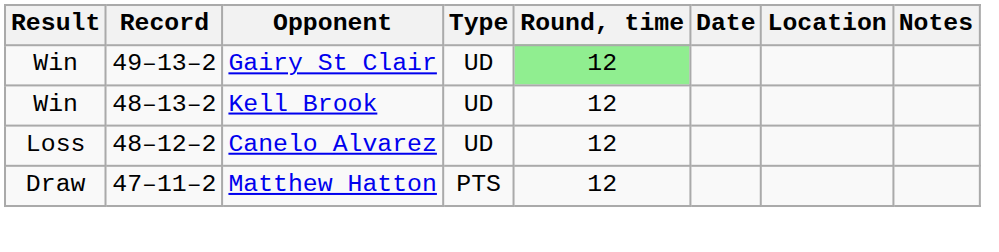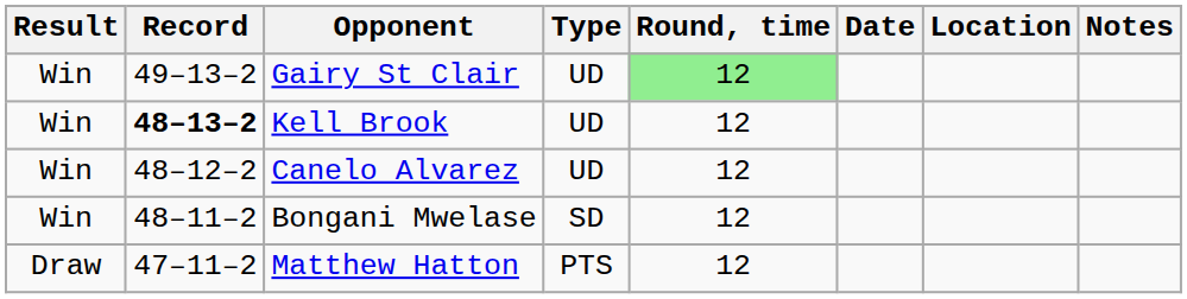 <table class="wikitable" style="text-align:center; font-size:95%">
 <tr>
 <th>Result</th>
 <th>Record</th>
 <th>Opponent</th>
 <th>Type</th>
 <th>Round, time</th>
 <th>Date</th>
 <th>Location</th>
 <th>Notes</th>
 </tr>
 <tr>
 <td>Win</td>
 <td>49–13–2</td>
 <td style="text-align:left;"> <a href='#'>Gairy St Clair</a></td>
 <td>UD</td>
 <td style="background: lightgreen;">12</td>
 <td></td>
 <td style="text-align:left;"> </td>
 <td style="text-align:left;"></td>
 </tr>
 <tr>
 <td>Win</td>
-<td>48–13–2</td>
+<td><strong>48–13–2</strong></td>
 <td style="text-align:left;"> <a href='#'>Kell Brook</a></td>
 <td>UD</td>
 <td>12</td>
 <td></td>
 <td style="text-align:left;"> </td>
 <td style="text-align:left;"></td>
 </tr>
 <tr>
-<td>Loss</td>
+<td>Win</td>
 <td>48–12–2</td>
 <td style="text-align:left;"> <a href='#'>Canelo Alvarez</a></td>
 <td>UD</td>
+<td>12</td>
+<td></td>
+<td style="text-align:left;"> </td>
+<td style="text-align:left;"></td>
+</tr>
+<tr>
+<td>Win</td>
+<td>48–11–2</td>
+<td style="text-align:left;"> Bongani Mwelase</td>
+<td>SD</td>
 <td>12</td>
 <td></td>
 <td style="text-align:left;"> </td>
 <td style="text-align:left;"></td>
 </tr>
 <tr>
 <td>Draw</td>
 <td>47–11–2</td>
 <td style="text-align:left;"> <a href='#'>Matthew Hatton</a></td>
 <td>PTS</td>
 <td>12</td>
 <td></td>
 <td style="text-align:left;"> </td>
 <td style="text-align:left;"></td>
 </tr>
 </table>
